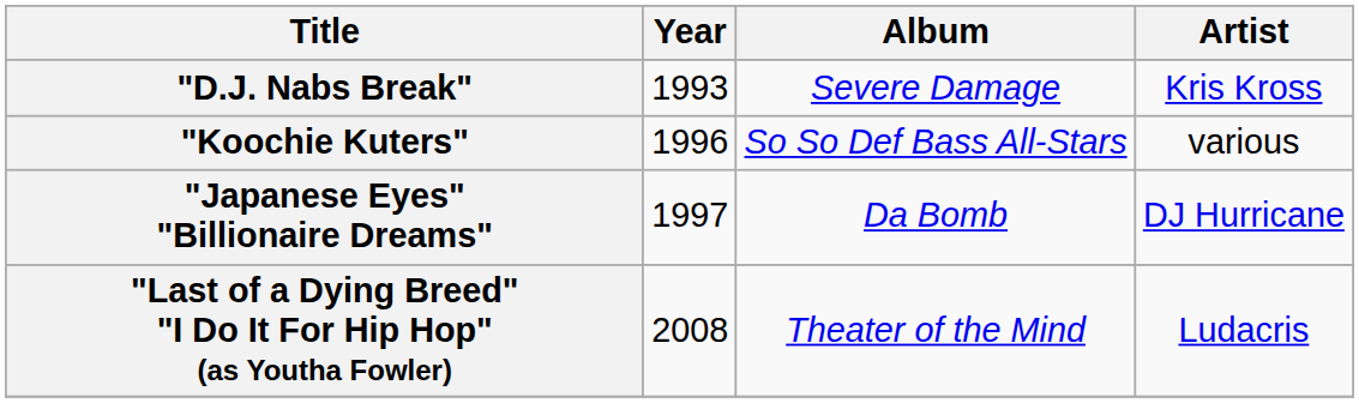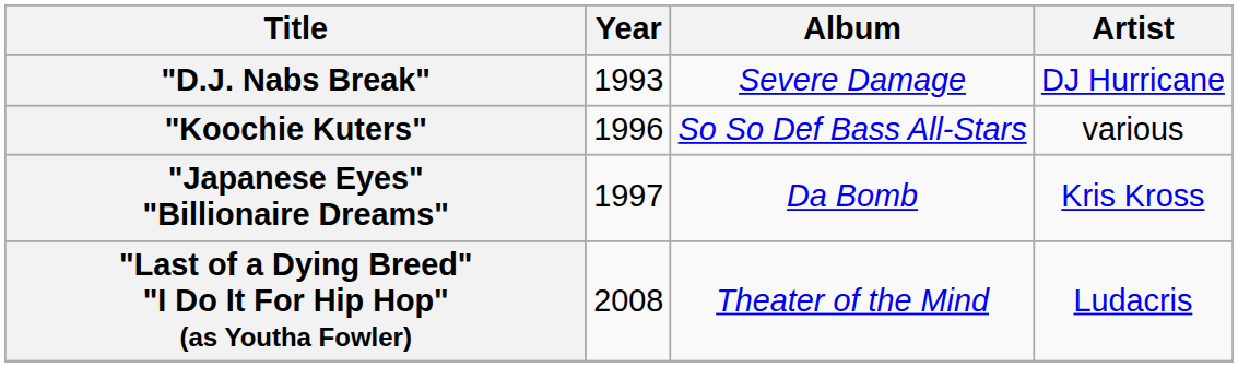 <table class="wikitable plainrowheaders" style="text-align:center;">
 <tr>
 <th scope="col" rowspan="1" style="width:18em;">Title</th>
 <th scope="col" rowspan="1" style="width:1em;">Year</th>
 <th scope="col" rowspan="1">Album</th>
 <th scope="col" rowspan="1">Artist</th>
 </tr>
 <tr>
 <th scope="row">"D.J. Nabs Break"</th>
 <td rowspan="1">1993</td>
 <td rowspan="1"><em><a href='#'>Severe Damage</a></em></td>
-<td rowspan="1"><a href='#'>Kris Kross</a></td>
+<td rowspan="1"><a href='#'>DJ Hurricane</a></td>
 </tr>
 <tr>
 <th scope="row">"Koochie Kuters"</th>
 <td rowspan="1">1996</td>
 <td rowspan="1"><em><a href='#'>So So Def Bass All-Stars</a></em></td>
 <td rowspan="1">various</td>
 </tr>
 <tr>
 <th scope="row">"Japanese Eyes"<br>"Billionaire Dreams"</th>
 <td rowspan="1">1997</td>
 <td rowspan="1"><em><a href='#'>Da Bomb</a></em></td>
-<td rowspan="1"><a href='#'>DJ Hurricane</a></td>
+<td rowspan="1"><a href='#'>Kris Kross</a></td>
 </tr>
 <tr>
 <th scope="row">"Last of a Dying Breed"<br>"I Do It For Hip Hop"<br><small>(as Youtha Fowler)</small></th>
 <td rowspan="1">2008</td>
 <td rowspan="1"><em><a href='#'>Theater of the Mind</a></em></td>
 <td rowspan="1"><a href='#'>Ludacris</a></td>
 </tr>
 <tr>
 </tr>
 </table>
